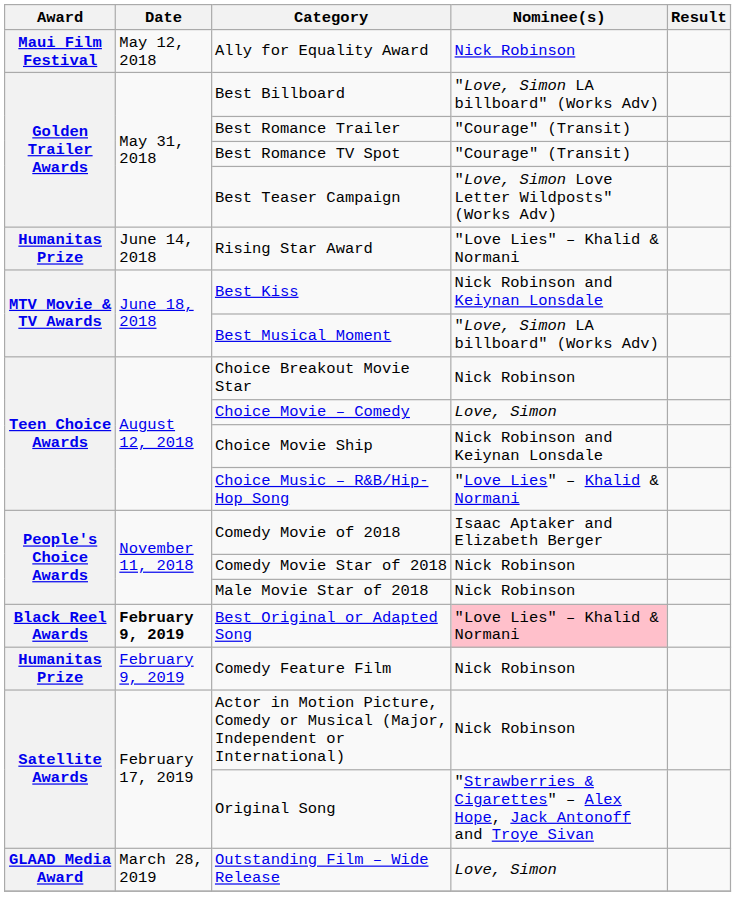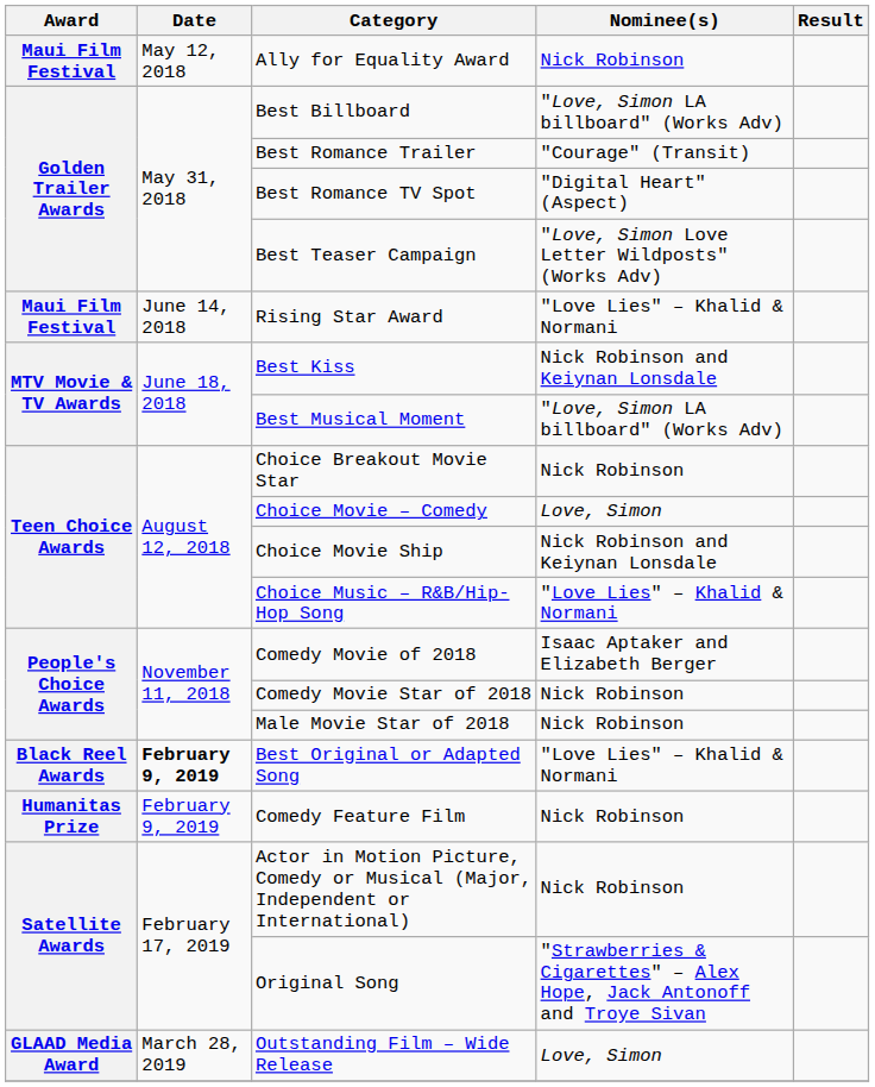 <table class="wikitable plainrowheaders sortable">
 <tr>
 <th scope="col">Award</th>
 <th scope="col">Date</th>
 <th scope="col">Category</th>
 <th scope="col">Nominee(s)</th>
 <th scope="col">Result</th>
 </tr>
 <tr>
 <th scope="row"><a href='#'>Maui Film Festival</a></th>
 <td>May 12, 2018</td>
 <td>Ally for Equality Award</td>
 <td><a href='#'>Nick Robinson</a></td>
 <td></td>
 </tr>
 <tr>
 <th rowspan="4" scope="row"><a href='#'>Golden Trailer Awards</a><br></th>
 <td rowspan="4">May 31, 2018</td>
 <td>Best Billboard</td>
 <td>"<em>Love, Simon</em> LA billboard" (Works Adv)</td>
 <td></td>
 </tr>
 <tr>
 <td>Best Romance Trailer</td>
 <td>"Courage" (Transit)</td>
 <td></td>
 </tr>
 <tr>
 <td>Best Romance TV Spot</td>
-<td>"Courage" (Transit)</td>
+<td>"Digital Heart" (Aspect)</td>
 <td></td>
 </tr>
 <tr>
 <td>Best Teaser Campaign</td>
 <td>"<em>Love, Simon</em> Love Letter Wildposts" (Works Adv)</td>
 <td></td>
 </tr>
 <tr>
-<th scope="row"><a href='#'>Humanitas Prize</a></th>
+<th scope="row"><a href='#'>Maui Film Festival</a></th>
 <td>June 14, 2018</td>
 <td>Rising Star Award</td>
 <td>"Love Lies" – Khalid & Normani</td>
 <td></td>
 </tr>
 <tr>
 <th rowspan="2" scope="row"><a href='#'>MTV Movie & TV Awards</a></th>
 <td rowspan="2"><a href='#'>June 18, 2018</a></td>
 <td><a href='#'>Best Kiss</a></td>
 <td data-sort-value="Robinson, Nick and Keiynan Lonsdale">Nick Robinson and <a href='#'>Keiynan Lonsdale</a></td>
 <td></td>
 </tr>
 <tr>
 <td><a href='#'>Best Musical Moment</a></td>
 <td>"<em>Love, Simon</em> LA billboard" (Works Adv)</td>
 <td></td>
 </tr>
 <tr>
 <th rowspan="4" scope="row"><a href='#'>Teen Choice Awards</a><br></th>
 <td rowspan="4"><a href='#'>August 12, 2018</a></td>
 <td>Choice Breakout Movie Star</td>
 <td data-sort-value="Robinson, Nick">Nick Robinson</td>
 <td></td>
 </tr>
 <tr>
 <td><a href='#'>Choice Movie – Comedy</a></td>
 <td><em>Love, Simon</em></td>
 <td></td>
 </tr>
 <tr>
 <td>Choice Movie Ship</td>
 <td data-sort-value="Robinson, Nick and Keiynan Lonsdale">Nick Robinson and Keiynan Lonsdale</td>
 <td></td>
 </tr>
 <tr>
 <td><a href='#'>Choice Music – R&B/Hip-Hop Song</a></td>
 <td>"<a href='#'>Love Lies</a>" – <a href='#'>Khalid</a> & <a href='#'>Normani</a></td>
 <td></td>
 </tr>
 <tr>
 <th rowspan="3" scope="row"><a href='#'>People's Choice Awards</a></th>
 <td rowspan="3"><a href='#'>November 11, 2018</a></td>
 <td>Comedy Movie of 2018</td>
 <td data-sort-value="Aptaker, Isaac">Isaac Aptaker and Elizabeth Berger</td>
 <td></td>
 </tr>
 <tr>
 <td>Comedy Movie Star of 2018</td>
 <td data-sort-value="Robinson, Nick">Nick Robinson</td>
 <td></td>
 </tr>
 <tr>
 <td>Male Movie Star of 2018</td>
 <td data-sort-value="Robinson, Nick">Nick Robinson</td>
 <td></td>
 </tr>
 <tr>
 <th scope="row"><a href='#'>Black Reel Awards</a></th>
 <td><strong>February 9, 2019</strong></td>
 <td><a href='#'>Best Original or Adapted Song</a></td>
-<td style="background: pink;">"Love Lies" – Khalid & Normani</td>
+<td>"Love Lies" – Khalid & Normani</td>
 <td></td>
 </tr>
 <tr>
 <th scope="row"><a href='#'>Humanitas Prize</a></th>
 <td><a href='#'>February 9, 2019</a></td>
 <td>Comedy Feature Film</td>
 <td data-sort-value="Robinson, Nick">Nick Robinson</td>
 <td></td>
 </tr>
 <tr>
 <th rowspan="2" scope="row"><a href='#'>Satellite Awards</a></th>
 <td rowspan="2">February 17, 2019</td>
 <td>Actor in Motion Picture, Comedy or Musical (Major, Independent or International)</td>
 <td>Nick Robinson</td>
 <td></td>
 </tr>
 <tr>
 <td>Original Song</td>
 <td>"<a href='#'>Strawberries & Cigarettes</a>" – <a href='#'>Alex Hope</a>, <a href='#'>Jack Antonoff</a> and <a href='#'>Troye Sivan</a></td>
 <td></td>
 </tr>
 <tr>
 <th scope="row"><a href='#'>GLAAD Media Award</a></th>
 <td>March 28, 2019</td>
 <td><a href='#'>Outstanding Film – Wide Release</a></td>
 <td><em>Love, Simon</em></td>
 <td></td>
 </tr>
 <tr>
 </tr>
 </table>
